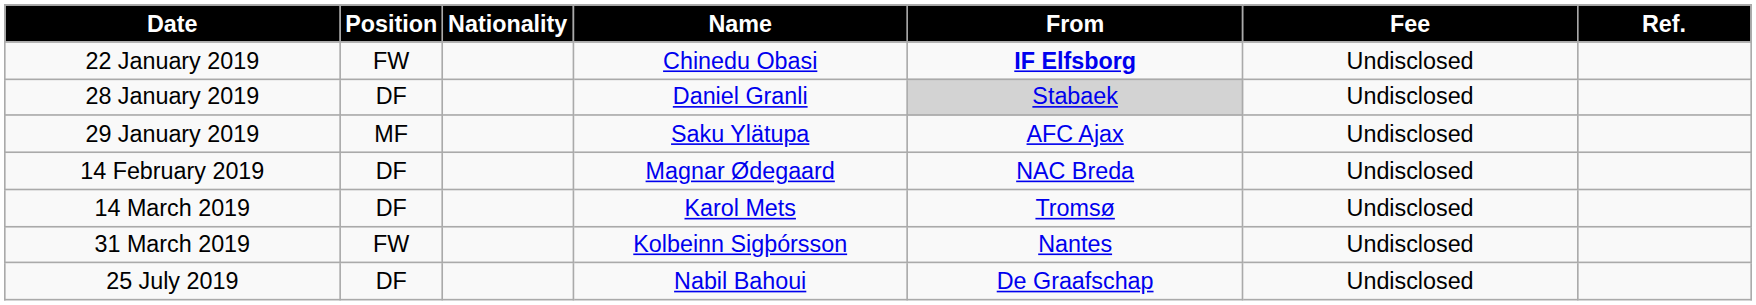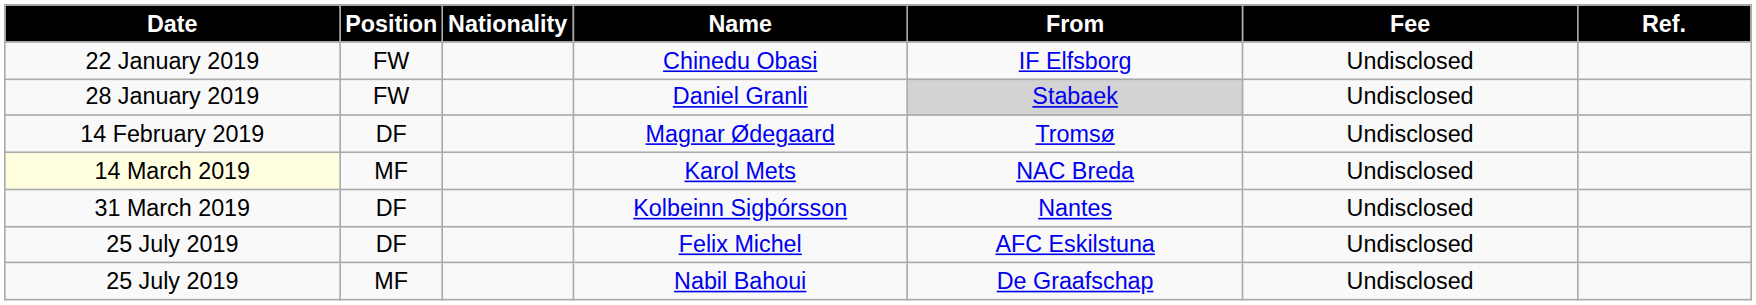 <table class="wikitable"  style="text-align:center; font-size:90%; ">
 <tr>
 <th style="background:#000000; color:white; width:200px;">Date</th>
 <th style="background:#000000; color:white; width:50px;">Position</th>
 <th style="background:#000000; color:white; width:50px;">Nationality</th>
 <th style="background:#000000; color:white; width:200px;">Name</th>
 <th style="background:#000000; color:white; width:200px;">From</th>
 <th style="background:#000000; color:white; width:200px;">Fee</th>
 <th style="background:#000000; color:white; width:100px;">Ref.</th>
 </tr>
 <tr>
 <td>22 January 2019</td>
 <td>FW</td>
 <td></td>
 <td><a href='#'>Chinedu Obasi</a></td>
-<td><strong><a href='#'>IF Elfsborg</a></strong></td>
+<td><a href='#'>IF Elfsborg</a></td>
 <td>Undisclosed</td>
 <td></td>
 </tr>
 <tr>
 <td>28 January 2019</td>
-<td>DF</td>
+<td>FW</td>
 <td></td>
 <td><a href='#'>Daniel Granli</a></td>
 <td style="background: lightgrey;"><a href='#'>Stabaek</a></td>
-<td>Undisclosed</td>
-<td></td>
-</tr>
-<tr>
-<td>29 January 2019</td>
-<td>MF</td>
-<td></td>
-<td><a href='#'>Saku Ylätupa</a></td>
-<td><a href='#'>AFC Ajax</a></td>
 <td>Undisclosed</td>
 <td></td>
 </tr>
 <tr>
 <td>14 February 2019</td>
 <td>DF</td>
 <td></td>
 <td><a href='#'>Magnar Ødegaard</a></td>
+<td><a href='#'>Tromsø</a></td>
+<td>Undisclosed</td>
+<td></td>
+</tr>
+<tr>
+<td style="background: lightyellow;">14 March 2019</td>
+<td>MF</td>
+<td></td>
+<td><a href='#'>Karol Mets</a></td>
 <td><a href='#'>NAC Breda</a></td>
 <td>Undisclosed</td>
 <td></td>
 </tr>
 <tr>
-<td>14 March 2019</td>
+<td>31 March 2019</td>
 <td>DF</td>
-<td></td>
-<td><a href='#'>Karol Mets</a></td>
-<td><a href='#'>Tromsø</a></td>
-<td>Undisclosed</td>
-<td></td>
-</tr>
-<tr>
-<td>31 March 2019</td>
-<td>FW</td>
 <td></td>
 <td><a href='#'>Kolbeinn Sigþórsson</a></td>
 <td><a href='#'>Nantes</a></td>
 <td>Undisclosed</td>
 <td></td>
 </tr>
 <tr>
 <td>25 July 2019</td>
 <td>DF</td>
 <td></td>
+<td><a href='#'>Felix Michel</a></td>
+<td><a href='#'>AFC Eskilstuna</a></td>
+<td>Undisclosed</td>
+<td></td>
+</tr>
+<tr>
+<td>25 July 2019</td>
+<td>MF</td>
+<td></td>
 <td><a href='#'>Nabil Bahoui</a></td>
 <td><a href='#'>De Graafschap</a></td>
 <td>Undisclosed</td>
 <td></td>
 </tr>
 </table>
